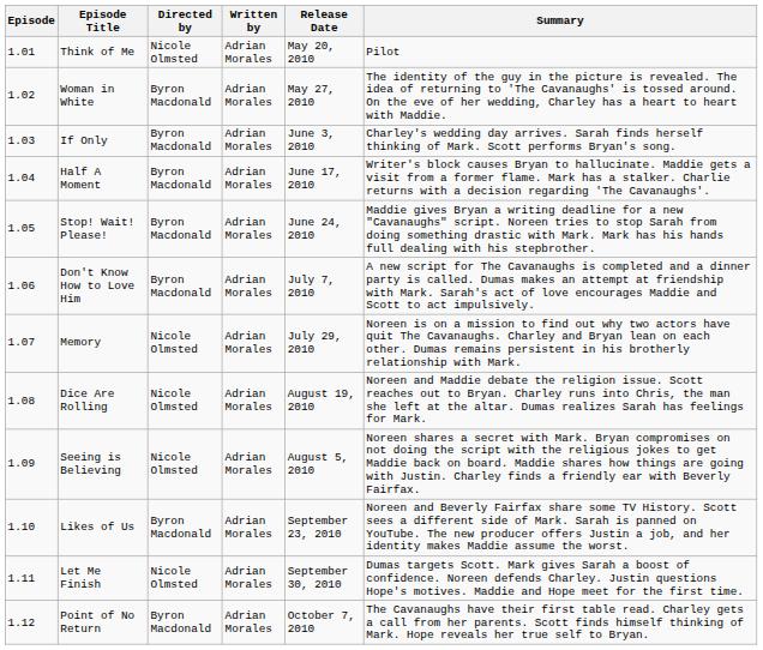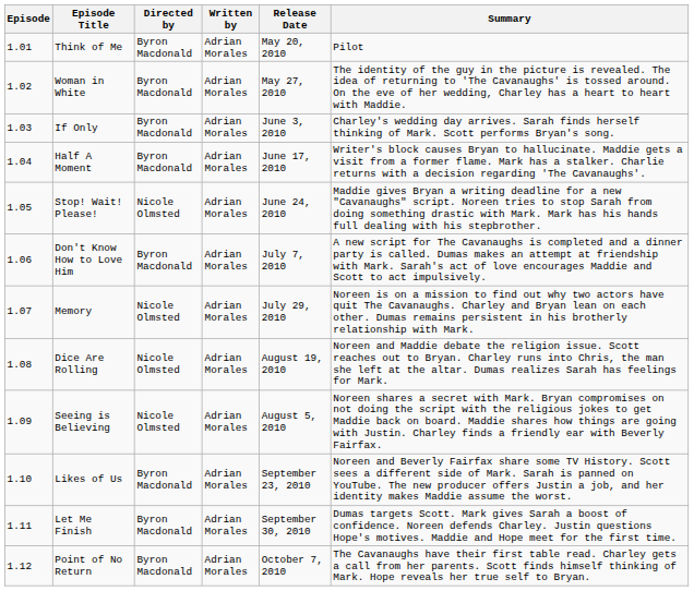 <table class="wikitable">
 <tr>
 <th>Episode</th>
 <th>Episode Title</th>
 <th>Directed by</th>
 <th>Written by</th>
 <th>Release Date</th>
 <th>Summary</th>
 </tr>
 <tr>
 <td>1.01</td>
 <td>Think of Me</td>
-<td>Nicole Olmsted</td>
+<td>Byron Macdonald</td>
 <td>Adrian Morales</td>
 <td>May 20, 2010</td>
 <td>Pilot</td>
 </tr>
 <tr>
 <td>1.02</td>
 <td>Woman in White</td>
 <td>Byron Macdonald</td>
 <td>Adrian Morales</td>
 <td>May 27, 2010</td>
 <td>The identity of the guy in the picture is revealed. The idea of returning to 'The Cavanaughs' is tossed around. On the eve of her wedding, Charley has a heart to heart with Maddie.</td>
 </tr>
 <tr>
 <td>1.03</td>
 <td>If Only</td>
 <td>Byron Macdonald</td>
 <td>Adrian Morales</td>
 <td>June 3, 2010</td>
 <td>Charley's wedding day arrives. Sarah finds herself thinking of Mark. Scott performs Bryan's song.</td>
 </tr>
 <tr>
 <td>1.04</td>
 <td>Half A Moment</td>
 <td>Byron Macdonald</td>
 <td>Adrian Morales</td>
 <td>June 17, 2010</td>
 <td>Writer's block causes Bryan to hallucinate. Maddie gets a visit from a former flame. Mark has a stalker. Charlie returns with a decision regarding 'The Cavanaughs'.</td>
 </tr>
 <tr>
 <td>1.05</td>
 <td>Stop! Wait! Please!</td>
-<td>Byron Macdonald</td>
+<td>Nicole Olmsted</td>
 <td>Adrian Morales</td>
 <td>June 24, 2010</td>
 <td>Maddie gives Bryan a writing deadline for a new "Cavanaughs" script. Noreen tries to stop Sarah from doing something drastic with Mark. Mark has his hands full dealing with his stepbrother.</td>
 </tr>
 <tr>
 <td>1.06</td>
 <td>Don't Know How to Love Him</td>
 <td>Byron Macdonald</td>
 <td>Adrian Morales</td>
 <td>July 7, 2010</td>
 <td>A new script for The Cavanaughs is completed and a dinner party is called. Dumas makes an attempt at friendship with Mark. Sarah's act of love encourages Maddie and Scott to act impulsively.</td>
 </tr>
 <tr>
 <td>1.07</td>
 <td>Memory</td>
 <td>Nicole Olmsted</td>
 <td>Adrian Morales</td>
 <td>July 29, 2010</td>
 <td>Noreen is on a mission to find out why two actors have quit The Cavanaughs. Charley and Bryan lean on each other. Dumas remains persistent in his brotherly relationship with Mark.</td>
 </tr>
 <tr>
 <td>1.08</td>
 <td>Dice Are Rolling</td>
 <td>Nicole Olmsted</td>
 <td>Adrian Morales</td>
 <td>August 19, 2010</td>
 <td>Noreen and Maddie debate the religion issue. Scott reaches out to Bryan. Charley runs into Chris, the man she left at the altar. Dumas realizes Sarah has feelings for Mark.</td>
 </tr>
 <tr>
 <td>1.09</td>
 <td>Seeing is Believing</td>
 <td>Nicole Olmsted</td>
 <td>Adrian Morales</td>
 <td>August 5, 2010</td>
 <td>Noreen shares a secret with Mark. Bryan compromises on not doing the script with the religious jokes to get Maddie back on board. Maddie shares how things are going with Justin. Charley finds a friendly ear with Beverly Fairfax.</td>
 </tr>
 <tr>
 <td>1.10</td>
 <td>Likes of Us</td>
 <td>Byron Macdonald</td>
 <td>Adrian Morales</td>
 <td>September 23, 2010</td>
 <td>Noreen and Beverly Fairfax share some TV History. Scott sees a different side of Mark. Sarah is panned on YouTube. The new producer offers Justin a job, and her identity makes Maddie assume the worst.</td>
 </tr>
 <tr>
 <td>1.11</td>
 <td>Let Me Finish</td>
-<td>Nicole Olmsted</td>
+<td>Byron Macdonald</td>
 <td>Adrian Morales</td>
 <td>September 30, 2010</td>
 <td>Dumas targets Scott. Mark gives Sarah a boost of confidence. Noreen defends Charley. Justin questions Hope's motives. Maddie and Hope meet for the first time.</td>
 </tr>
 <tr>
 <td>1.12</td>
 <td>Point of No Return</td>
 <td>Byron Macdonald</td>
 <td>Adrian Morales</td>
 <td>October 7, 2010</td>
 <td>The Cavanaughs have their first table read. Charley gets a call from her parents. Scott finds himself thinking of Mark. Hope reveals her true self to Bryan.</td>
 </tr>
 </table>
